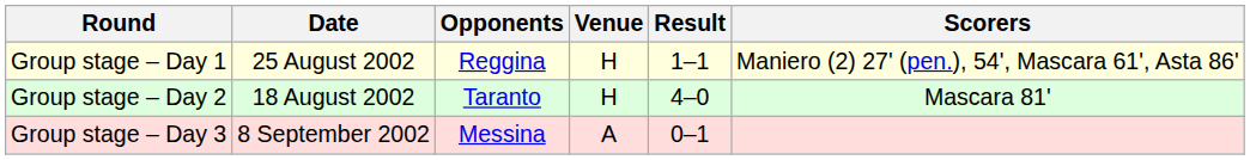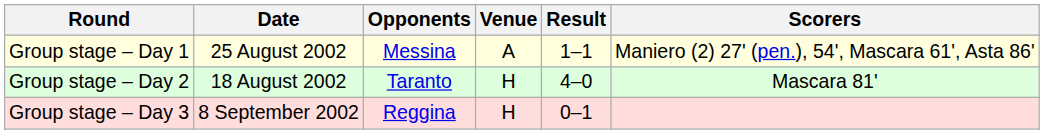 <table class="wikitable" style="text-align:center">
 <tr>
 <th>Round</th>
 <th>Date</th>
 <th>Opponents</th>
 <th>Venue</th>
 <th>Result</th>
 <th>Scorers</th>
 </tr>
 <tr style="background:#ffffdd">
 <td>Group stage – Day 1</td>
 <td>25 August 2002</td>
-<td><a href='#'>Reggina</a></td>
-<td>H</td>
+<td><a href='#'>Messina</a></td>
+<td>A</td>
 <td>1–1</td>
 <td>Maniero (2) 27' (<a href='#'>pen.</a>), 54', Mascara 61', Asta 86'</td>
 </tr>
 <tr style="background:#ddffdd">
 <td>Group stage – Day 2</td>
 <td>18 August 2002</td>
 <td><a href='#'>Taranto</a></td>
 <td>H</td>
 <td>4–0</td>
 <td>Mascara 81'</td>
 </tr>
 <tr style="background:#ffdddd">
 <td>Group stage – Day 3</td>
 <td>8 September 2002</td>
-<td><a href='#'>Messina</a></td>
-<td>A</td>
+<td><a href='#'>Reggina</a></td>
+<td>H</td>
 <td>0–1</td>
 <td></td>
 </tr>
 </table>
